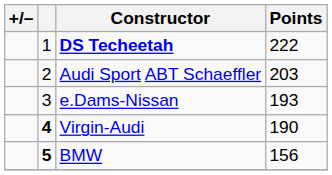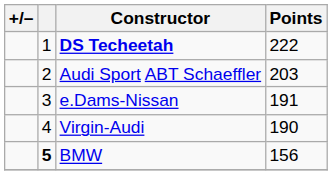 <table class="wikitable" style="font-size: 85%">
 <tr>
 <th scope="col">+/–</th>
 <th scope="col"></th>
 <th scope="col">Constructor</th>
 <th scope="col">Points</th>
 </tr>
 <tr>
 <td align="left"></td>
 <td align="center">1</td>
 <td> <strong><a href='#'>DS Techeetah</a></strong></td>
 <td align="left">222</td>
 </tr>
 <tr>
 <td align="left"></td>
 <td align="center">2</td>
 <td> <a href='#'>Audi Sport</a> <a href='#'>ABT Schaeffler</a></td>
 <td align="left">203</td>
 </tr>
 <tr>
 <td align="left"></td>
 <td align="center">3</td>
 <td> <a href='#'>e.Dams-Nissan</a></td>
-<td align="left">193</td>
+<td align="left">191</td>
 </tr>
 <tr>
 <td align="left"></td>
-<td align="center"><strong>4</strong></td>
+<td align="center">4</td>
 <td> <a href='#'>Virgin-Audi</a></td>
 <td align="left">190</td>
 </tr>
 <tr>
 <td align="left"></td>
 <td align="center"><strong>5</strong></td>
 <td> <a href='#'>BMW</a></td>
 <td align="left">156</td>
 </tr>
 <tr>
 </tr>
 </table>
